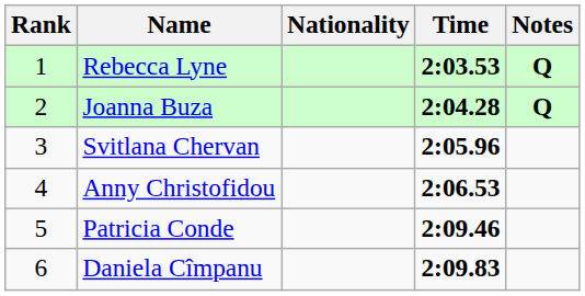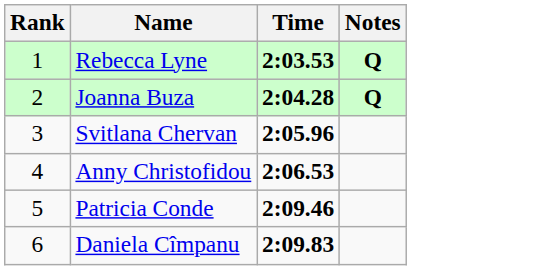 <table class="wikitable sortable" style="text-align:center">
 <tr>
 <th>Rank</th>
 <th>Name</th>
-<th>Nationality</th>
 <th>Time</th>
 <th>Notes</th>
 </tr>
 <tr bgcolor=ccffcc>
 <td>1</td>
 <td align=left><a href='#'>Rebecca Lyne</a></td>
-<td align=left></td>
 <td><strong>2:03.53</strong></td>
 <td><strong>Q</strong></td>
 </tr>
 <tr bgcolor=ccffcc>
 <td>2</td>
 <td align=left><a href='#'>Joanna Buza</a></td>
-<td align=left></td>
 <td><strong>2:04.28</strong></td>
 <td><strong>Q</strong></td>
 </tr>
 <tr>
 <td>3</td>
 <td align=left><a href='#'>Svitlana Chervan</a></td>
-<td align=left></td>
 <td><strong>2:05.96</strong></td>
 <td></td>
 </tr>
 <tr>
 <td>4</td>
 <td align=left><a href='#'>Anny Christofidou</a></td>
-<td align=left></td>
 <td><strong>2:06.53</strong></td>
 <td></td>
 </tr>
 <tr>
 <td>5</td>
 <td align=left><a href='#'>Patricia Conde</a></td>
-<td align=left></td>
 <td><strong>2:09.46</strong></td>
 <td></td>
 </tr>
 <tr>
 <td>6</td>
 <td align=left><a href='#'>Daniela Cîmpanu</a></td>
-<td align=left></td>
 <td><strong>2:09.83</strong></td>
 <td></td>
 </tr>
 </table>
